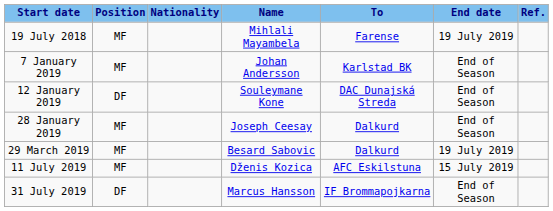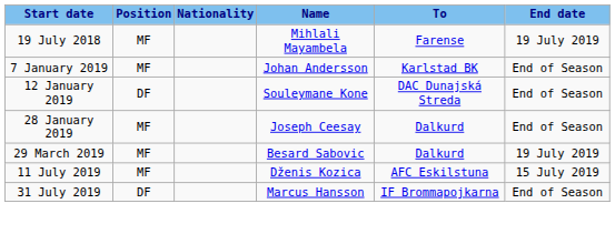 <table class="wikitable"  style="text-align:center; font-size:90%; ">
 <tr>
 <th style="background:#7EC0EE; color:#000080; width:150px;">Start date</th>
 <th style="background:#7EC0EE; color:#000080; width:50px;">Position</th>
 <th style="background:#7EC0EE; color:#000080; width:50px;">Nationality</th>
 <th style="background:#7EC0EE; color:#000080; width:150px;">Name</th>
 <th style="background:#7EC0EE; color:#000080; width:150px;">To</th>
 <th style="background:#7EC0EE; color:#000080; width:150px;">End date</th>
-<th style="background:#7EC0EE; color:#000080; width:20px;">Ref.</th>
 </tr>
 <tr>
 <td>19 July 2018</td>
 <td>MF</td>
 <td></td>
 <td><a href='#'>Mihlali Mayambela</a></td>
 <td><a href='#'>Farense</a></td>
 <td>19 July 2019</td>
-<td></td>
 </tr>
 <tr>
 <td>7 January 2019</td>
 <td>MF</td>
 <td></td>
 <td><a href='#'>Johan Andersson</a></td>
 <td><a href='#'>Karlstad BK</a></td>
 <td>End of Season</td>
-<td></td>
 </tr>
 <tr>
 <td>12 January 2019</td>
 <td>DF</td>
 <td></td>
 <td><a href='#'>Souleymane Kone</a></td>
 <td><a href='#'>DAC Dunajská Streda</a></td>
 <td>End of Season</td>
-<td></td>
 </tr>
 <tr>
 <td>28 January 2019</td>
 <td>MF</td>
 <td></td>
 <td><a href='#'>Joseph Ceesay</a></td>
 <td><a href='#'>Dalkurd</a></td>
 <td>End of Season</td>
-<td></td>
 </tr>
 <tr>
 <td>29 March 2019</td>
 <td>MF</td>
 <td></td>
 <td><a href='#'>Besard Sabovic</a></td>
 <td><a href='#'>Dalkurd</a></td>
 <td>19 July 2019</td>
-<td></td>
 </tr>
 <tr>
 <td>11 July 2019</td>
 <td>MF</td>
 <td></td>
 <td><a href='#'>Dženis Kozica</a></td>
 <td><a href='#'>AFC Eskilstuna</a></td>
 <td>15 July 2019</td>
-<td></td>
 </tr>
 <tr>
 <td>31 July 2019</td>
 <td>DF</td>
 <td></td>
 <td><a href='#'>Marcus Hansson</a></td>
 <td><a href='#'>IF Brommapojkarna</a></td>
 <td>End of Season</td>
-<td></td>
 </tr>
 </table>
